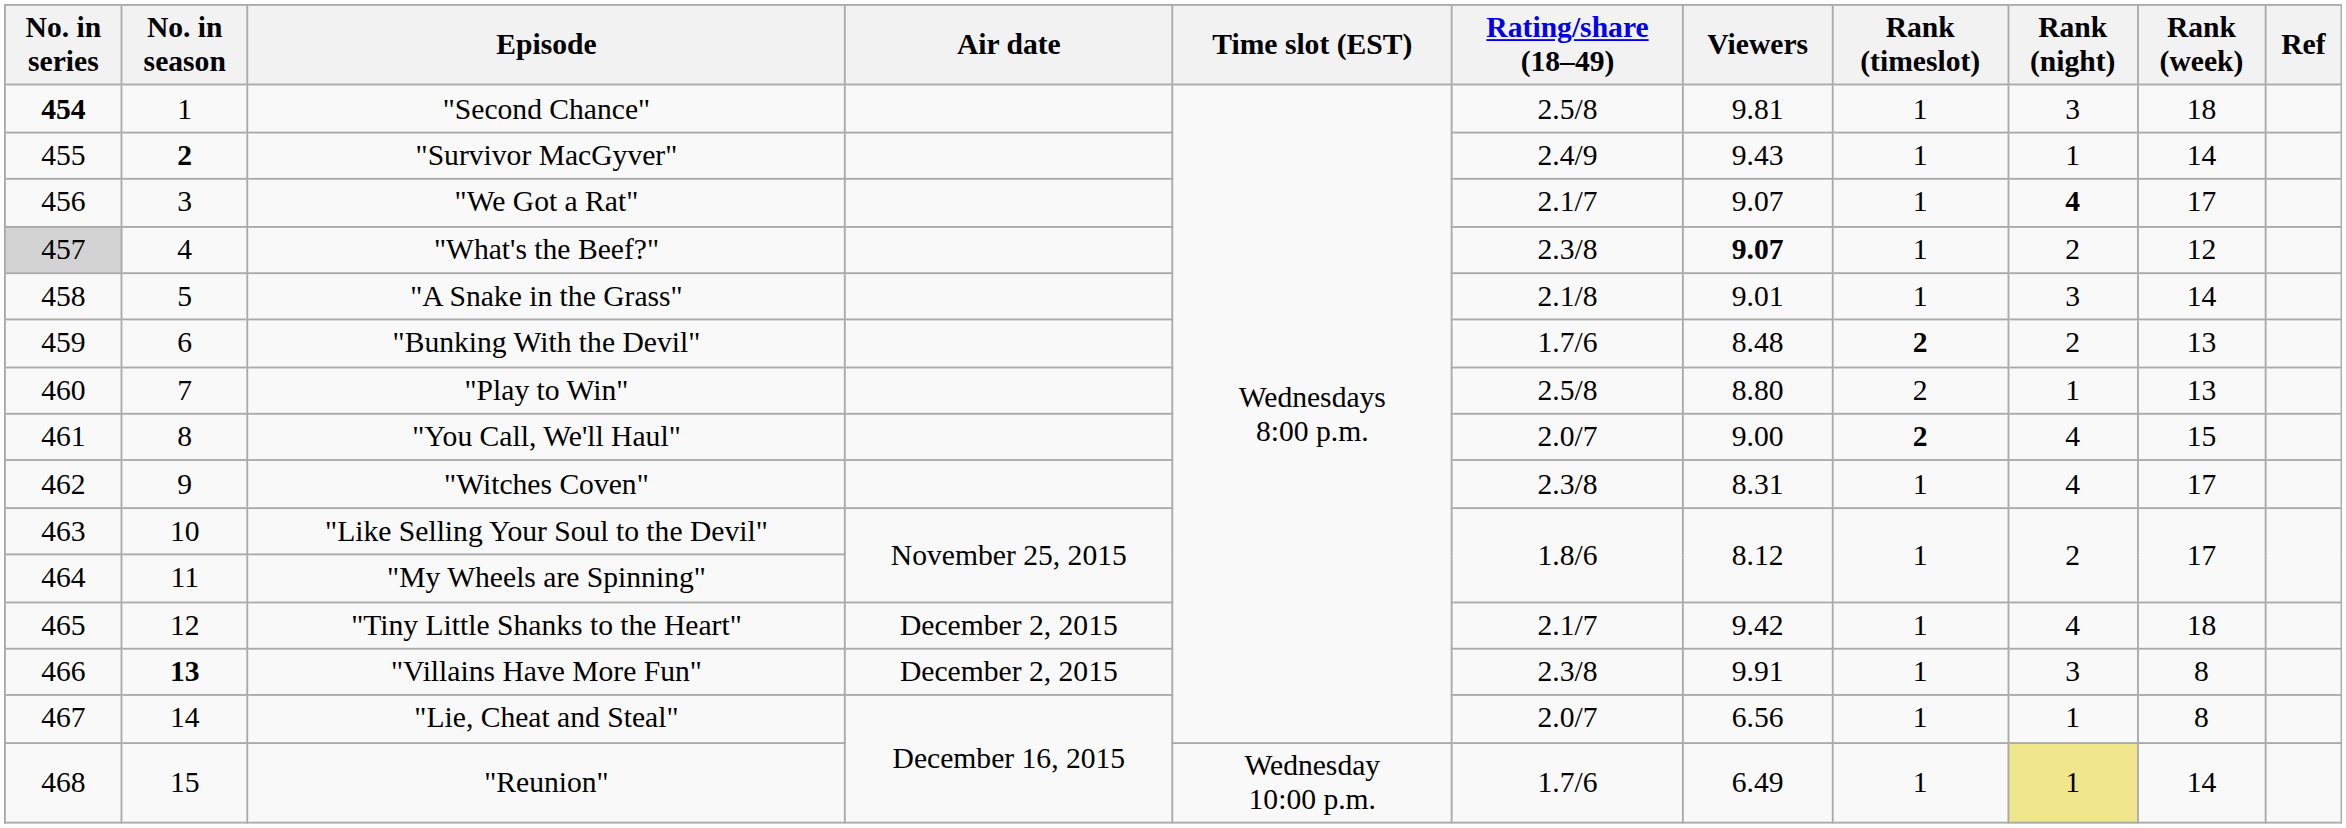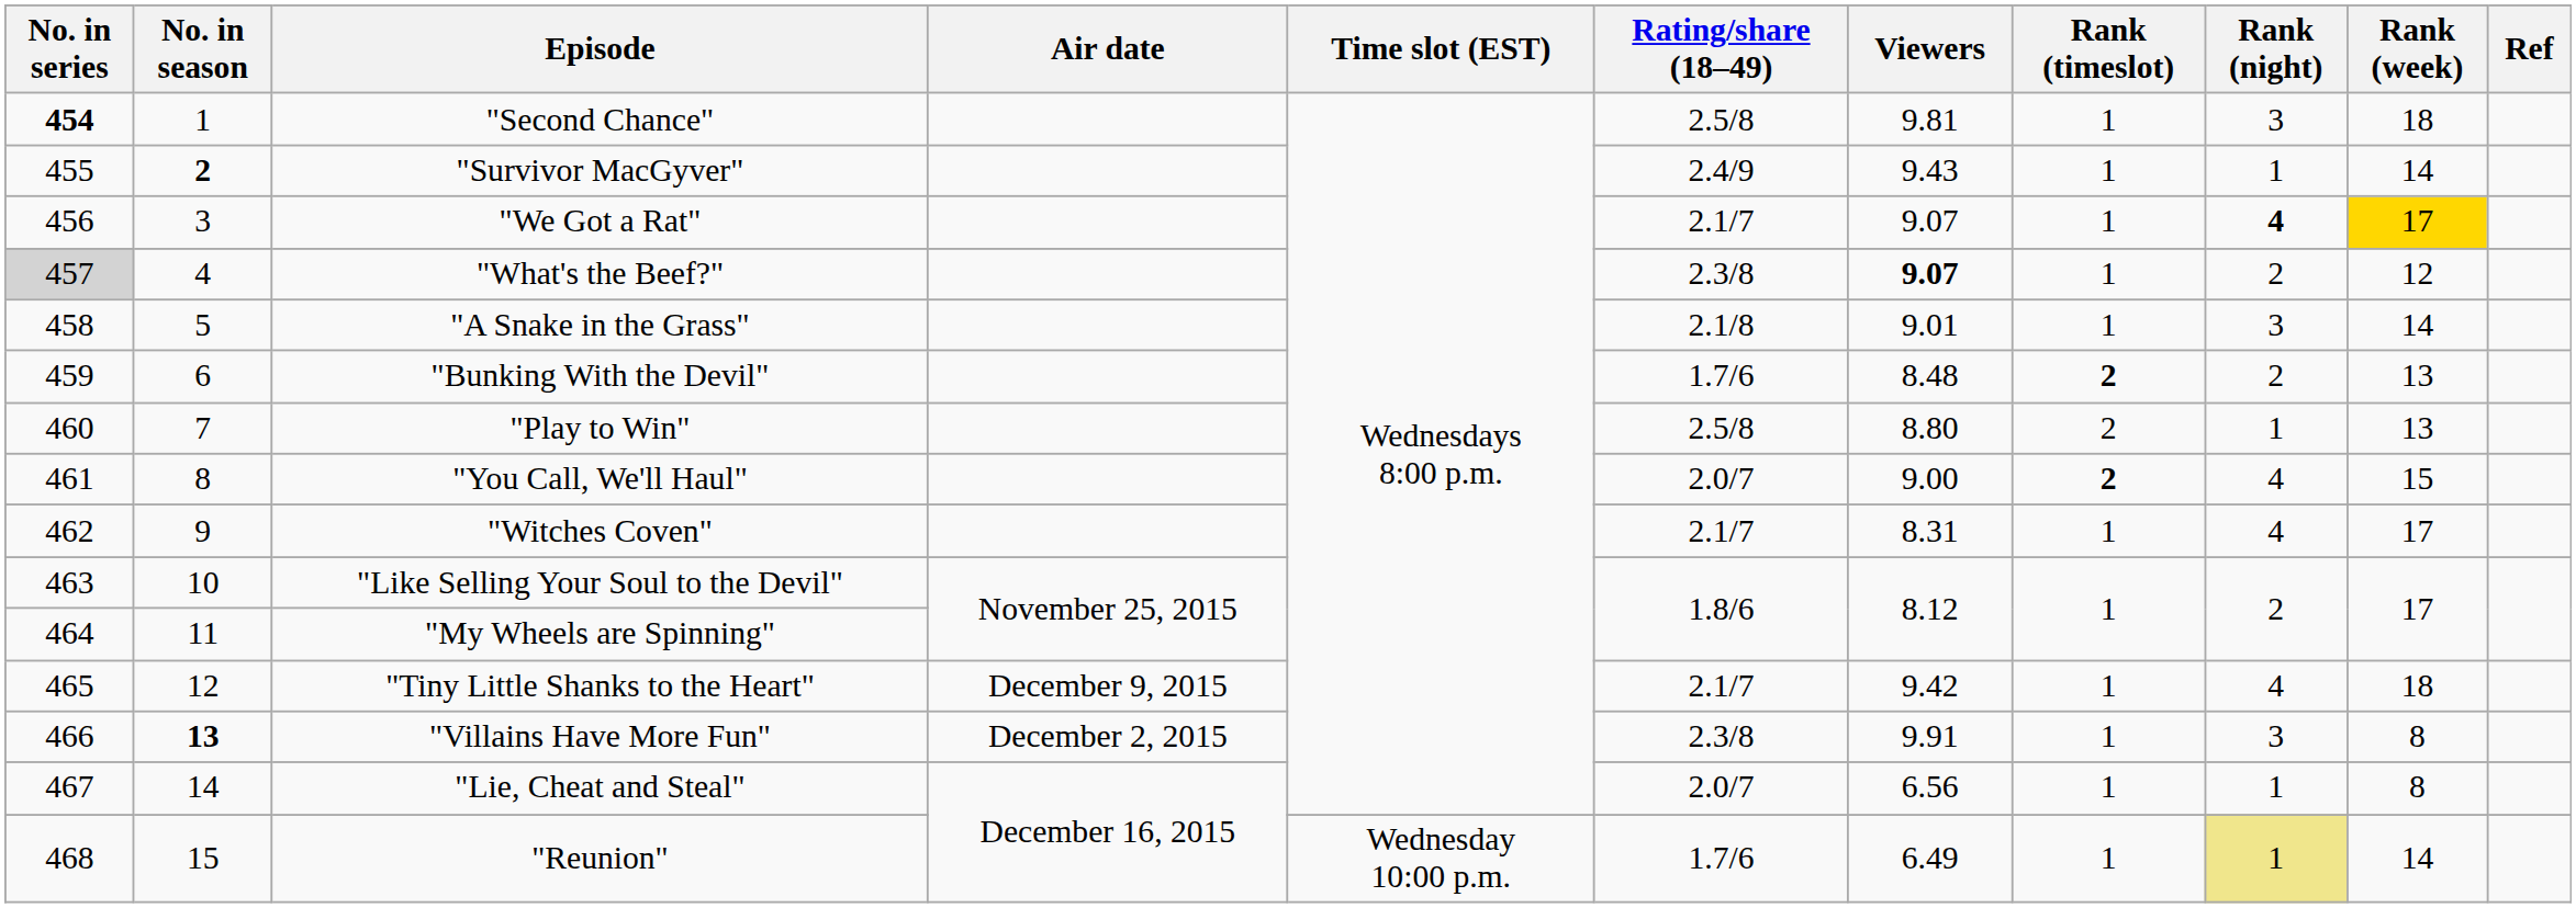 <table class="wikitable plainrowheaders" style="text-align:center; width: 100%">
 <tr>
 <th scope="col">No. in<br>series</th>
 <th scope="col">No. in<br>season</th>
 <th scope="col">Episode</th>
 <th scope="col">Air date</th>
 <th scope="col">Time slot (EST)</th>
 <th scope="col"><a href='#'>Rating/share</a><br>(18–49)</th>
 <th scope="col">Viewers</th>
 <th scope="col">Rank<br>(timeslot)</th>
 <th scope="col">Rank<br>(night)</th>
 <th scope="col">Rank<br>(week)</th>
 <th scope="col">Ref</th>
 </tr>
 <tr>
 <td scope="row"><strong>454</strong></td>
 <td>1</td>
 <td>"Second Chance"</td>
 <td></td>
 <td rowspan="14">Wednesdays<br>8:00 p.m.</td>
 <td>2.5/8</td>
 <td>9.81</td>
 <td>1</td>
 <td>3</td>
 <td>18</td>
 <td></td>
 </tr>
 <tr>
 <td scope="row">455</td>
 <td><strong>2</strong></td>
 <td>"Survivor MacGyver"</td>
 <td></td>
 <td>2.4/9</td>
 <td>9.43</td>
 <td>1</td>
 <td>1</td>
 <td>14</td>
 <td></td>
 </tr>
 <tr>
 <td scope="row">456</td>
 <td>3</td>
 <td>"We Got a Rat"</td>
 <td></td>
 <td>2.1/7</td>
 <td>9.07</td>
 <td>1</td>
 <td><strong>4</strong></td>
-<td>17</td>
+<td style="background: gold;">17</td>
 <td></td>
 </tr>
 <tr>
 <td scope="row" style="background: lightgrey;">457</td>
 <td>4</td>
 <td>"What's the Beef?"</td>
 <td></td>
 <td>2.3/8</td>
 <td><strong>9.07</strong></td>
 <td>1</td>
 <td>2</td>
 <td>12</td>
 <td></td>
 </tr>
 <tr>
 <td scope="row">458</td>
 <td>5</td>
 <td>"A Snake in the Grass"</td>
 <td></td>
 <td>2.1/8</td>
 <td>9.01</td>
 <td>1</td>
 <td>3</td>
 <td>14</td>
 <td></td>
 </tr>
 <tr>
 <td scope="row">459</td>
 <td>6</td>
 <td>"Bunking With the Devil"</td>
 <td></td>
 <td>1.7/6</td>
 <td>8.48</td>
 <td><strong>2</strong></td>
 <td>2</td>
 <td>13</td>
 <td></td>
 </tr>
 <tr>
 <td scope="row">460</td>
 <td>7</td>
 <td>"Play to Win"</td>
 <td></td>
 <td>2.5/8</td>
 <td>8.80</td>
 <td>2</td>
 <td>1</td>
 <td>13</td>
 <td></td>
 </tr>
 <tr>
 <td scope="row">461</td>
 <td>8</td>
 <td>"You Call, We'll Haul"</td>
 <td></td>
 <td>2.0/7</td>
 <td>9.00</td>
 <td><strong>2</strong></td>
 <td>4</td>
 <td>15</td>
 <td></td>
 </tr>
 <tr>
 <td scope="row">462</td>
 <td>9</td>
 <td>"Witches Coven"</td>
 <td></td>
-<td>2.3/8</td>
+<td>2.1/7</td>
 <td>8.31</td>
 <td>1</td>
 <td>4</td>
 <td>17</td>
 <td></td>
 </tr>
 <tr>
 <td scope="row">463</td>
 <td>10</td>
 <td>"Like Selling Your Soul to the Devil"</td>
 <td rowspan="2">November 25, 2015</td>
 <td rowspan="2">1.8/6</td>
 <td rowspan="2">8.12</td>
 <td rowspan="2">1</td>
 <td rowspan="2">2</td>
 <td rowspan="2">17</td>
 <td rowspan="2"></td>
 </tr>
 <tr>
 <td scope="row">464</td>
 <td>11</td>
 <td>"My Wheels are Spinning"</td>
 </tr>
 <tr>
 <td scope="row">465</td>
 <td>12</td>
 <td>"Tiny Little Shanks to the Heart"</td>
-<td>December 2, 2015</td>
+<td>December 9, 2015</td>
 <td>2.1/7</td>
 <td>9.42</td>
 <td>1</td>
 <td>4</td>
 <td>18</td>
 <td></td>
 </tr>
 <tr>
 <td scope="row">466</td>
 <td><strong>13</strong></td>
 <td>"Villains Have More Fun"</td>
 <td>December 2, 2015</td>
 <td>2.3/8</td>
 <td>9.91</td>
 <td>1</td>
 <td>3</td>
 <td>8</td>
 <td></td>
 </tr>
 <tr>
 <td scope="row">467</td>
 <td>14</td>
 <td>"Lie, Cheat and Steal"</td>
 <td rowspan="2">December 16, 2015</td>
 <td>2.0/7</td>
 <td>6.56</td>
 <td>1</td>
 <td>1</td>
 <td>8</td>
 <td></td>
 </tr>
 <tr>
 <td scope="row">468</td>
 <td>15</td>
 <td>"Reunion"</td>
 <td>Wednesday<br>10:00 p.m.</td>
 <td>1.7/6</td>
 <td>6.49</td>
 <td>1</td>
 <td style="background: khaki;">1</td>
 <td>14</td>
 <td></td>
 </tr>
 </table>
